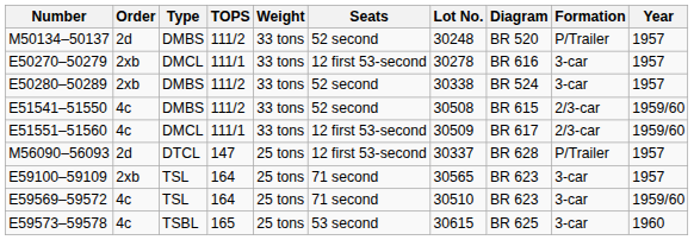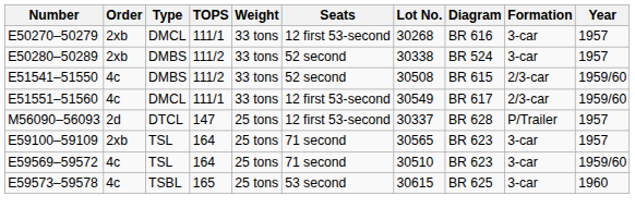 <table class="wikitable sortable">
 <tr>
 <th>Number</th>
 <th>Order</th>
 <th>Type</th>
 <th>TOPS</th>
 <th>Weight</th>
 <th>Seats</th>
 <th>Lot No.</th>
 <th>Diagram</th>
 <th>Formation</th>
 <th>Year</th>
 </tr>
 <tr>
-<td>M50134–50137</td>
-<td>2d</td>
-<td>DMBS</td>
-<td>111/2</td>
-<td>33 tons</td>
-<td>52 second</td>
-<td>30248</td>
-<td>BR 520</td>
-<td>P/Trailer</td>
-<td>1957</td>
-</tr>
-<tr>
 <td>E50270–50279</td>
 <td>2xb</td>
 <td>DMCL</td>
 <td>111/1</td>
 <td>33 tons</td>
 <td>12 first 53-second</td>
-<td>30278</td>
+<td>30268</td>
 <td>BR 616</td>
 <td>3-car</td>
 <td>1957</td>
 </tr>
 <tr>
 <td>E50280–50289</td>
 <td>2xb</td>
 <td>DMBS</td>
 <td>111/2</td>
 <td>33 tons</td>
 <td>52 second</td>
 <td>30338</td>
 <td>BR 524</td>
 <td>3-car</td>
 <td>1957</td>
 </tr>
 <tr>
 <td>E51541–51550</td>
 <td>4c</td>
 <td>DMBS</td>
 <td>111/2</td>
 <td>33 tons</td>
 <td>52 second</td>
 <td>30508</td>
 <td>BR 615</td>
 <td>2/3-car</td>
 <td>1959/60</td>
 </tr>
 <tr>
 <td>E51551–51560</td>
 <td>4c</td>
 <td>DMCL</td>
 <td>111/1</td>
 <td>33 tons</td>
 <td>12 first 53-second</td>
-<td>30509</td>
+<td>30549</td>
 <td>BR 617</td>
 <td>2/3-car</td>
 <td>1959/60</td>
 </tr>
 <tr>
 <td>M56090–56093</td>
 <td>2d</td>
 <td>DTCL</td>
 <td>147</td>
 <td>25 tons</td>
 <td>12 first 53-second</td>
 <td>30337</td>
 <td>BR 628</td>
 <td>P/Trailer</td>
 <td>1957</td>
 </tr>
 <tr>
 <td>E59100–59109</td>
 <td>2xb</td>
 <td>TSL</td>
 <td>164</td>
 <td>25 tons</td>
 <td>71 second</td>
 <td>30565</td>
 <td>BR 623</td>
 <td>3-car</td>
 <td>1957</td>
 </tr>
 <tr>
 <td>E59569–59572</td>
 <td>4c</td>
 <td>TSL</td>
 <td>164</td>
 <td>25 tons</td>
 <td>71 second</td>
 <td>30510</td>
 <td>BR 623</td>
 <td>3-car</td>
 <td>1959/60</td>
 </tr>
 <tr>
 <td>E59573–59578</td>
 <td>4c</td>
 <td>TSBL</td>
 <td>165</td>
 <td>25 tons</td>
 <td>53 second</td>
 <td>30615</td>
 <td>BR 625</td>
 <td>3-car</td>
 <td>1960</td>
 </tr>
 </table>
